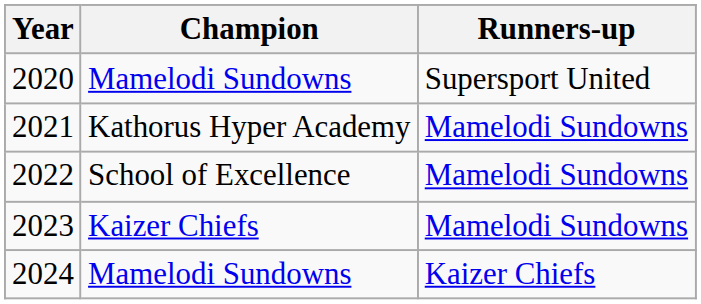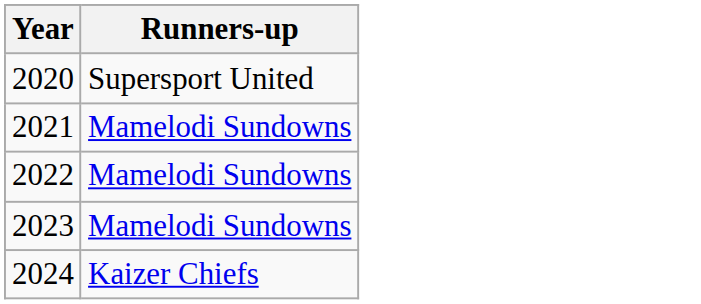 <table class="wikitable sortable">
 <tr>
 <th>Year</th>
-<th>Champion</th>
 <th>Runners-up</th>
 </tr>
 <tr>
 <td>2020</td>
-<td><a href='#'>Mamelodi Sundowns</a></td>
 <td>Supersport United</td>
 </tr>
 <tr>
 <td>2021</td>
-<td>Kathorus Hyper Academy</td>
 <td><a href='#'>Mamelodi Sundowns</a></td>
 </tr>
 <tr>
 <td>2022</td>
-<td>School of Excellence</td>
 <td><a href='#'>Mamelodi Sundowns</a></td>
 </tr>
 <tr>
 <td>2023</td>
-<td><a href='#'>Kaizer Chiefs</a></td>
 <td><a href='#'>Mamelodi Sundowns</a></td>
 </tr>
 <tr>
 <td>2024</td>
-<td><a href='#'>Mamelodi Sundowns</a></td>
 <td><a href='#'>Kaizer Chiefs</a></td>
 </tr>
 </table>
